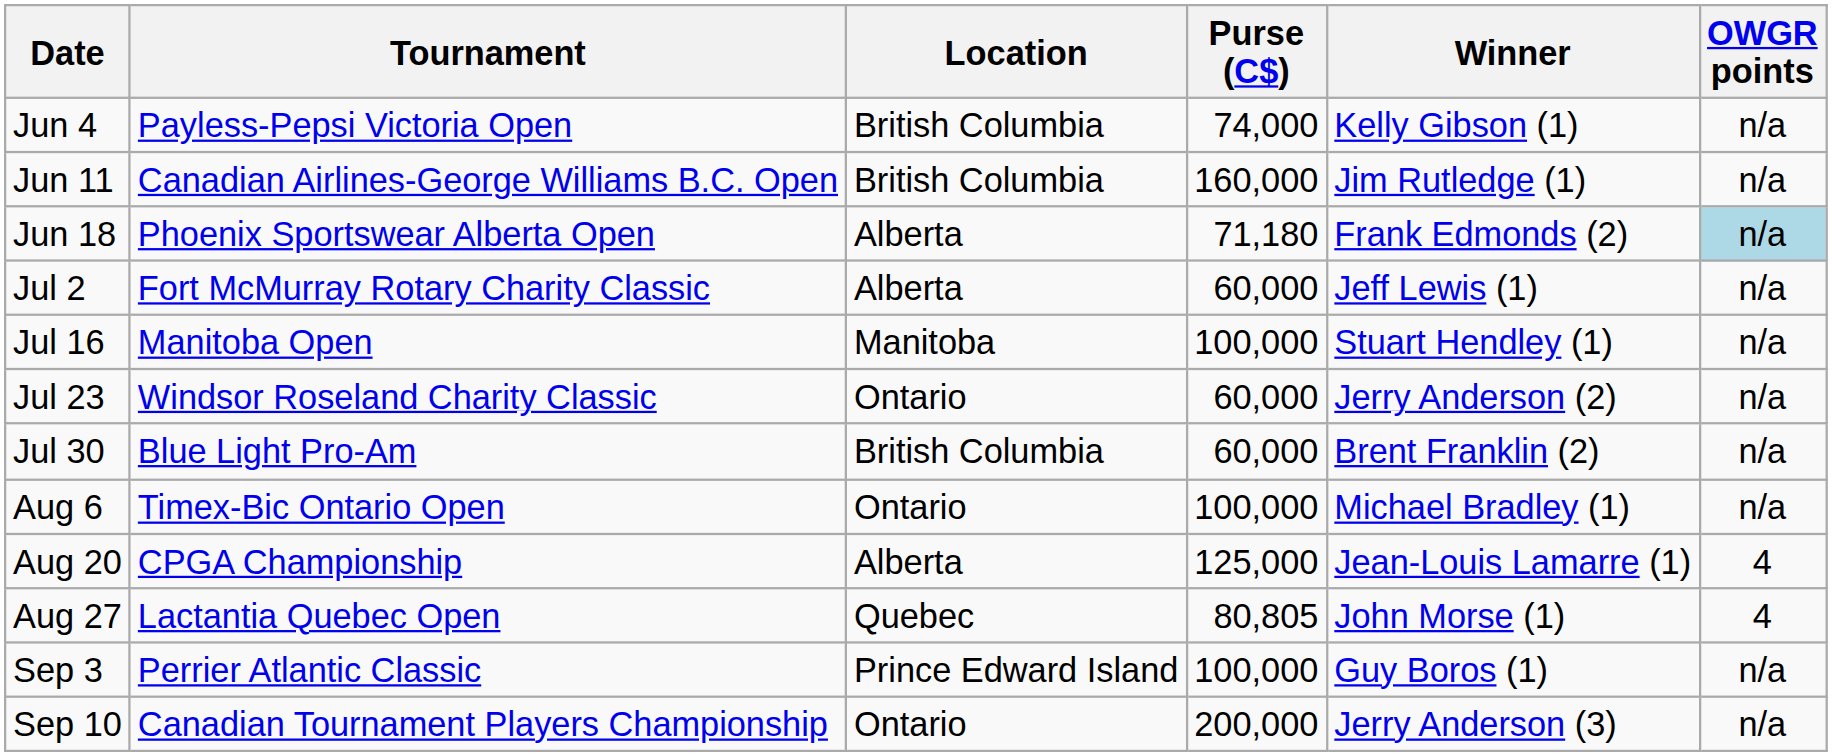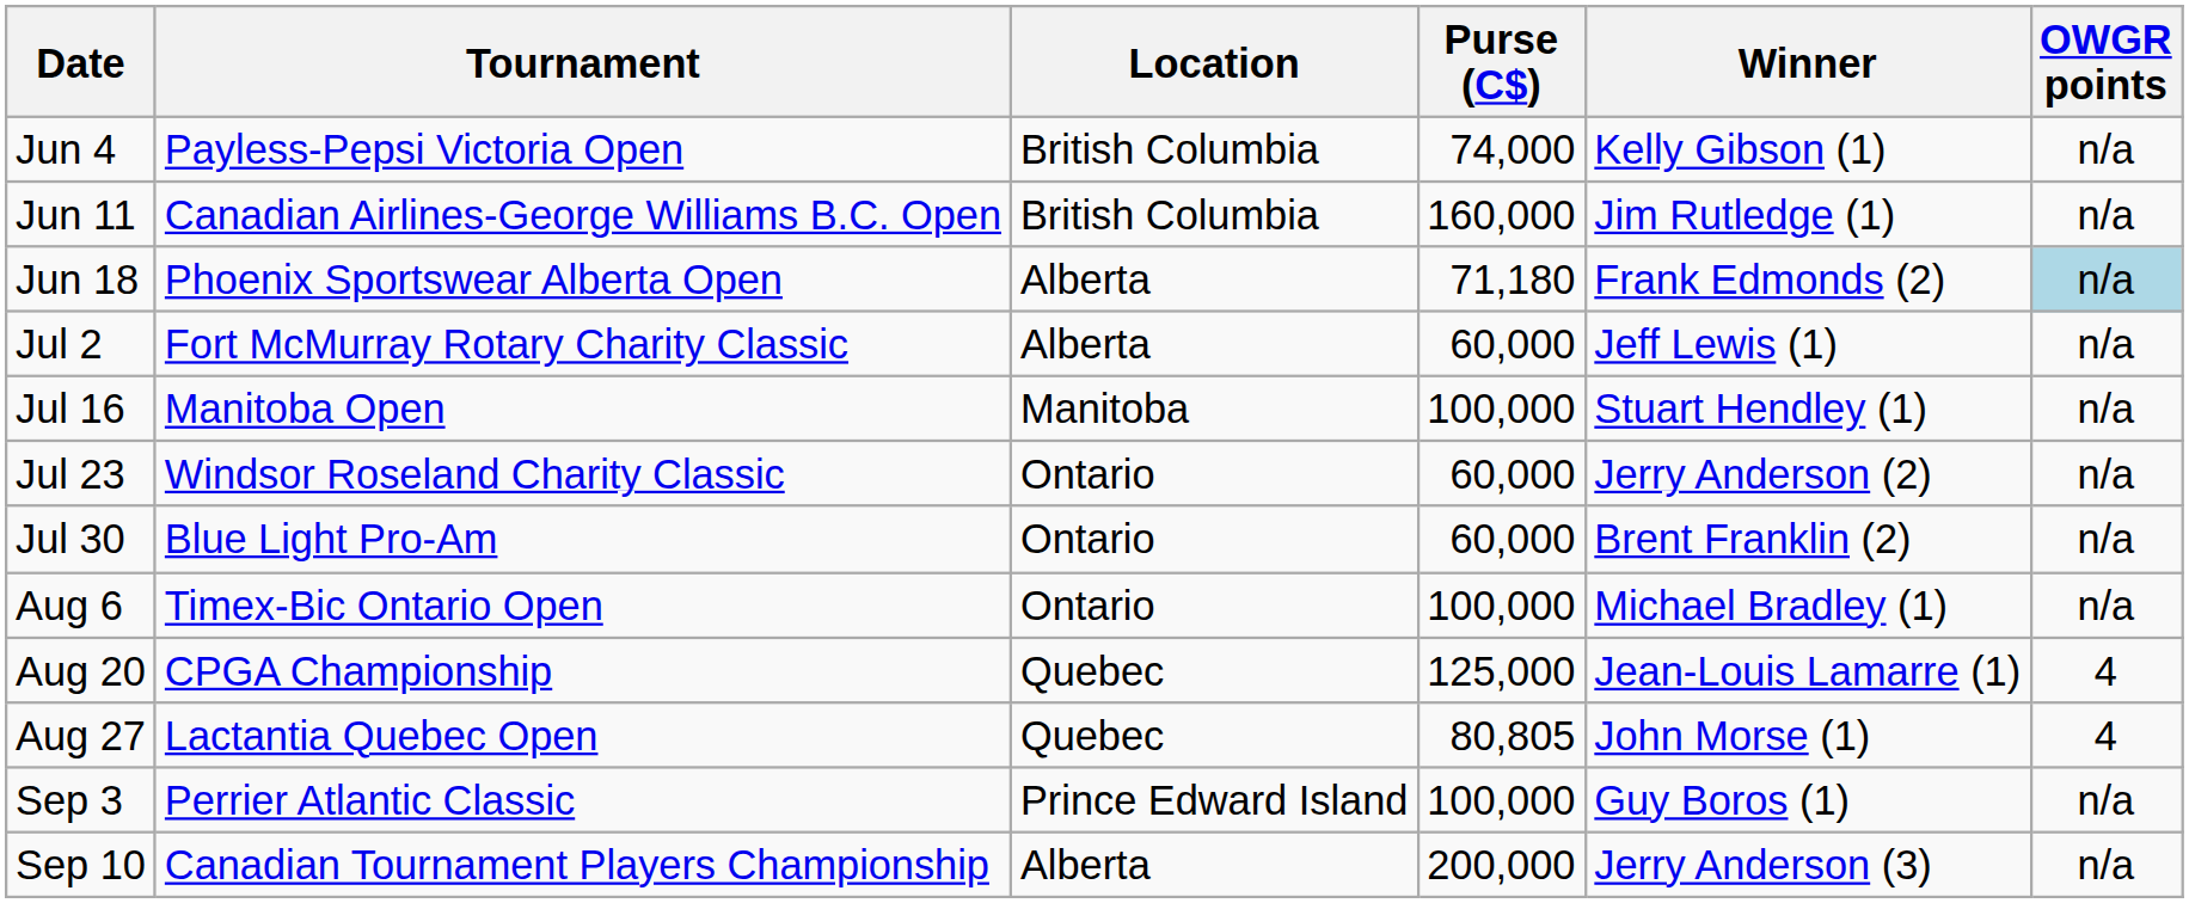 <table class="wikitable" style="font-size:95%">
 <tr>
 <th>Date</th>
 <th>Tournament</th>
 <th>Location</th>
 <th>Purse<br>(<a href='#'>C$</a>)</th>
 <th>Winner</th>
 <th><a href='#'>OWGR</a><br>points</th>
 </tr>
 <tr>
 <td>Jun 4</td>
 <td><a href='#'>Payless-Pepsi Victoria Open</a></td>
 <td>British Columbia</td>
 <td align=right>74,000</td>
 <td> <a href='#'>Kelly Gibson</a> (1)</td>
 <td align=center>n/a</td>
 </tr>
 <tr>
 <td>Jun 11</td>
 <td><a href='#'>Canadian Airlines-George Williams B.C. Open</a></td>
 <td>British Columbia</td>
 <td align=right>160,000</td>
 <td> <a href='#'>Jim Rutledge</a> (1)</td>
 <td align=center>n/a</td>
 </tr>
 <tr>
 <td>Jun 18</td>
 <td><a href='#'>Phoenix Sportswear Alberta Open</a></td>
 <td>Alberta</td>
 <td align=right>71,180</td>
 <td> <a href='#'>Frank Edmonds</a> (2)</td>
 <td align=center style="background: lightblue;">n/a</td>
 </tr>
 <tr>
 <td>Jul 2</td>
 <td><a href='#'>Fort McMurray Rotary Charity Classic</a></td>
 <td>Alberta</td>
 <td align=right>60,000</td>
 <td> <a href='#'>Jeff Lewis</a> (1)</td>
 <td align=center>n/a</td>
 </tr>
 <tr>
 <td>Jul 16</td>
 <td><a href='#'>Manitoba Open</a></td>
 <td>Manitoba</td>
 <td align=right>100,000</td>
 <td> <a href='#'>Stuart Hendley</a> (1)</td>
 <td align=center>n/a</td>
 </tr>
 <tr>
 <td>Jul 23</td>
 <td><a href='#'>Windsor Roseland Charity Classic</a></td>
 <td>Ontario</td>
 <td align=right>60,000</td>
 <td> <a href='#'>Jerry Anderson</a> (2)</td>
 <td align=center>n/a</td>
 </tr>
 <tr>
 <td>Jul 30</td>
 <td><a href='#'>Blue Light Pro-Am</a></td>
-<td>British Columbia</td>
+<td>Ontario</td>
 <td align=right>60,000</td>
 <td> <a href='#'>Brent Franklin</a> (2)</td>
 <td align=center>n/a</td>
 </tr>
 <tr>
 <td>Aug 6</td>
 <td><a href='#'>Timex-Bic Ontario Open</a></td>
 <td>Ontario</td>
 <td align=right>100,000</td>
 <td> <a href='#'>Michael Bradley</a> (1)</td>
 <td align=center>n/a</td>
 </tr>
 <tr>
 <td>Aug 20</td>
 <td><a href='#'>CPGA Championship</a></td>
-<td>Alberta</td>
+<td>Quebec</td>
 <td align=right>125,000</td>
 <td> <a href='#'>Jean-Louis Lamarre</a> (1)</td>
 <td align=center>4</td>
 </tr>
 <tr>
 <td>Aug 27</td>
 <td><a href='#'>Lactantia Quebec Open</a></td>
 <td>Quebec</td>
 <td align=right>80,805</td>
 <td> <a href='#'>John Morse</a> (1)</td>
 <td align=center>4</td>
 </tr>
 <tr>
 <td>Sep 3</td>
 <td><a href='#'>Perrier Atlantic Classic</a></td>
 <td>Prince Edward Island</td>
 <td align=right>100,000</td>
 <td> <a href='#'>Guy Boros</a> (1)</td>
 <td align=center>n/a</td>
 </tr>
 <tr>
 <td>Sep 10</td>
 <td><a href='#'>Canadian Tournament Players Championship</a></td>
-<td>Ontario</td>
+<td>Alberta</td>
 <td align=right>200,000</td>
 <td> <a href='#'>Jerry Anderson</a> (3)</td>
 <td align=center>n/a</td>
 </tr>
 </table>
